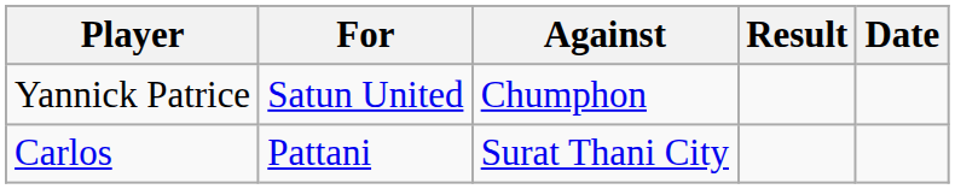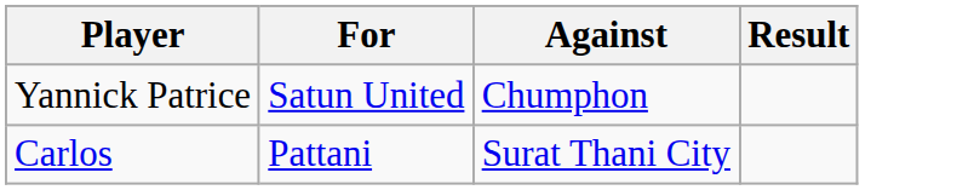 <table class="wikitable sortable">
 <tr>
 <th>Player</th>
 <th>For</th>
 <th>Against</th>
 <th align=center>Result</th>
-<th>Date</th>
 </tr>
 <tr>
 <td> Yannick Patrice</td>
 <td><a href='#'>Satun United</a></td>
 <td><a href='#'>Chumphon</a></td>
-<td></td>
 <td></td>
 </tr>
 <tr>
 <td> <a href='#'>Carlos</a></td>
 <td><a href='#'>Pattani</a></td>
 <td><a href='#'>Surat Thani City</a></td>
 <td></td>
-<td></td>
 </tr>
 </table>
